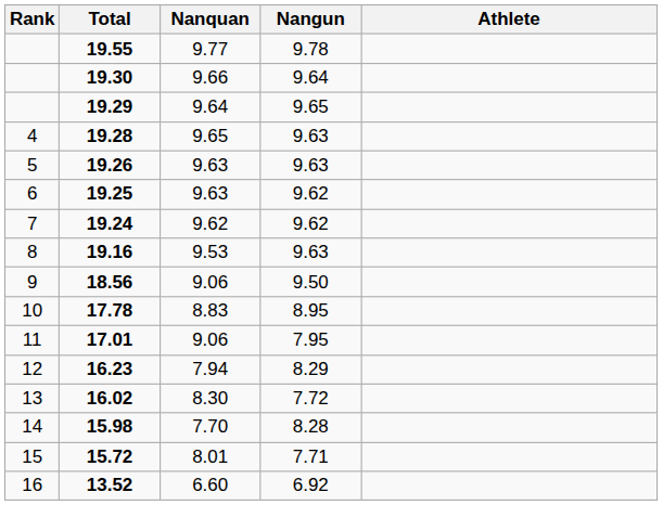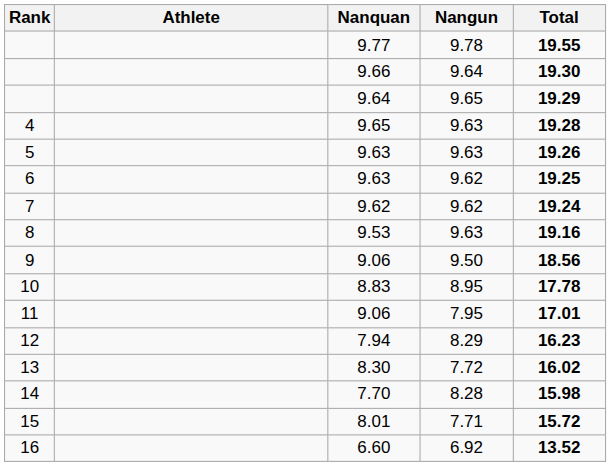 <table class=wikitable style="text-align:center">
 <tr>
 <th width=40>Rank</th>
-<th width=80>Total</th>
+<th width=250>Athlete</th>
 <th width=80>Nanquan</th>
 <th width=80>Nangun</th>
-<th width=250>Athlete</th>
+<th width=80>Total</th>
 </tr>
 <tr>
 <td></td>
-<td><strong>19.55</strong></td>
+<td align=left></td>
 <td>9.77</td>
 <td>9.78</td>
-<td align=left></td>
+<td><strong>19.55</strong></td>
 </tr>
 <tr>
 <td></td>
-<td><strong>19.30</strong></td>
+<td align=left></td>
 <td>9.66</td>
 <td>9.64</td>
-<td align=left></td>
+<td><strong>19.30</strong></td>
 </tr>
 <tr>
 <td></td>
-<td><strong>19.29</strong></td>
+<td align=left></td>
 <td>9.64</td>
 <td>9.65</td>
-<td align=left></td>
+<td><strong>19.29</strong></td>
 </tr>
 <tr>
 <td>4</td>
-<td><strong>19.28</strong></td>
+<td align=left></td>
 <td>9.65</td>
 <td>9.63</td>
-<td align=left></td>
+<td><strong>19.28</strong></td>
 </tr>
 <tr>
 <td>5</td>
-<td><strong>19.26</strong></td>
+<td align=left></td>
 <td>9.63</td>
 <td>9.63</td>
-<td align=left></td>
+<td><strong>19.26</strong></td>
 </tr>
 <tr>
 <td>6</td>
-<td><strong>19.25</strong></td>
+<td align=left></td>
 <td>9.63</td>
 <td>9.62</td>
-<td align=left></td>
+<td><strong>19.25</strong></td>
 </tr>
 <tr>
 <td>7</td>
-<td><strong>19.24</strong></td>
+<td align=left></td>
 <td>9.62</td>
 <td>9.62</td>
-<td align=left></td>
+<td><strong>19.24</strong></td>
 </tr>
 <tr>
 <td>8</td>
-<td><strong>19.16</strong></td>
+<td align=left></td>
 <td>9.53</td>
 <td>9.63</td>
-<td align=left></td>
+<td><strong>19.16</strong></td>
 </tr>
 <tr>
 <td>9</td>
-<td><strong>18.56</strong></td>
+<td align=left></td>
 <td>9.06</td>
 <td>9.50</td>
-<td align=left></td>
+<td><strong>18.56</strong></td>
 </tr>
 <tr>
 <td>10</td>
-<td><strong>17.78</strong></td>
+<td align=left></td>
 <td>8.83</td>
 <td>8.95</td>
-<td align=left></td>
+<td><strong>17.78</strong></td>
 </tr>
 <tr>
 <td>11</td>
-<td><strong>17.01</strong></td>
+<td align=left></td>
 <td>9.06</td>
 <td>7.95</td>
-<td align=left></td>
+<td><strong>17.01</strong></td>
 </tr>
 <tr>
 <td>12</td>
-<td><strong>16.23</strong></td>
+<td align=left></td>
 <td>7.94</td>
 <td>8.29</td>
-<td align=left></td>
+<td><strong>16.23</strong></td>
 </tr>
 <tr>
 <td>13</td>
-<td><strong>16.02</strong></td>
+<td align=left></td>
 <td>8.30</td>
 <td>7.72</td>
-<td align=left></td>
+<td><strong>16.02</strong></td>
 </tr>
 <tr>
 <td>14</td>
-<td><strong>15.98</strong></td>
+<td align=left></td>
 <td>7.70</td>
 <td>8.28</td>
-<td align=left></td>
+<td><strong>15.98</strong></td>
 </tr>
 <tr>
 <td>15</td>
-<td><strong>15.72</strong></td>
+<td align=left></td>
 <td>8.01</td>
 <td>7.71</td>
-<td align=left></td>
+<td><strong>15.72</strong></td>
 </tr>
 <tr>
 <td>16</td>
-<td><strong>13.52</strong></td>
+<td align=left></td>
 <td>6.60</td>
 <td>6.92</td>
-<td align=left></td>
+<td><strong>13.52</strong></td>
 </tr>
 </table>
